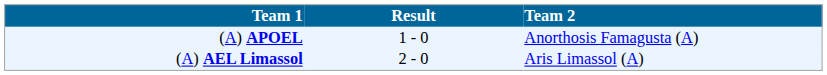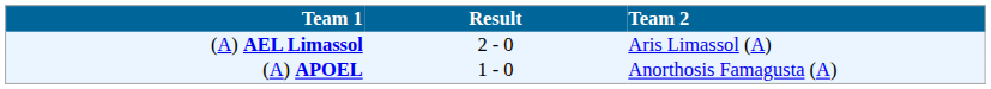 <table cellspacing="0" style="background: #EBF5FF; border: 1px #aaa solid; border-collapse: collapse; font-size: 95%;" width=60%>
 <tr bgcolor=#006699 style="color:white;">
 <th width=30% align="right">Team 1</th>
 <th width=22% align="center">Result</th>
 <th width=30% align="left">Team 2</th>
 </tr>
 <tr>
+<td align=right>(<a href='#'>A</a>) <strong><a href='#'>AEL Limassol</a></strong></td>
+<td align=center>2 - 0</td>
+<td align=left><a href='#'>Aris Limassol</a> (<a href='#'>A</a>)</td>
+</tr>
+<tr>
 <td align=right>(<a href='#'>A</a>) <strong><a href='#'>APOEL</a></strong></td>
 <td align=center>1 - 0</td>
 <td align=left><a href='#'>Anorthosis Famagusta</a> (<a href='#'>A</a>)</td>
 </tr>
 <tr>
-<td align=right>(<a href='#'>A</a>) <strong><a href='#'>AEL Limassol</a></strong></td>
-<td align=center>2 - 0</td>
-<td align=left><a href='#'>Aris Limassol</a> (<a href='#'>A</a>)</td>
-</tr>
-<tr>
 </tr>
 </table>
